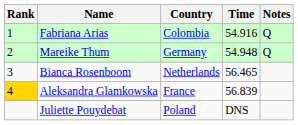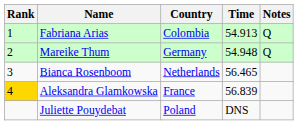 <table class="wikitable" style="font-size:95%" style="text-align:center; width:35em;">
 <tr>
 <th>Rank</th>
 <th>Name</th>
 <th>Country</th>
 <th>Time</th>
 <th>Notes</th>
 </tr>
 <tr bgcolor=ccffcc>
 <td>1</td>
 <td align=left><a href='#'>Fabriana Arias</a></td>
 <td align="left"> <a href='#'>Colombia</a></td>
-<td>54.916</td>
+<td>54.913</td>
 <td>Q</td>
 </tr>
 <tr bgcolor=ccffcc>
 <td>2</td>
 <td align=left><a href='#'>Mareike Thum</a></td>
 <td align="left"> <a href='#'>Germany</a></td>
 <td>54.948</td>
 <td>Q</td>
 </tr>
 <tr>
 <td>3</td>
 <td align=left><a href='#'>Bianca Rosenboom</a></td>
 <td align="left"> <a href='#'>Netherlands</a></td>
 <td>56.465</td>
 <td></td>
 </tr>
 <tr>
 <td style="background: gold;">4</td>
 <td align=left><a href='#'>Aleksandra Glamkowska</a></td>
 <td align=left> <a href='#'>France</a></td>
 <td>56.839</td>
 <td></td>
 </tr>
 <tr>
 <td></td>
 <td align=left><a href='#'>Juliette Pouydebat</a></td>
 <td align=left> <a href='#'>Poland</a></td>
 <td>DNS</td>
 <td></td>
 </tr>
 </table>
